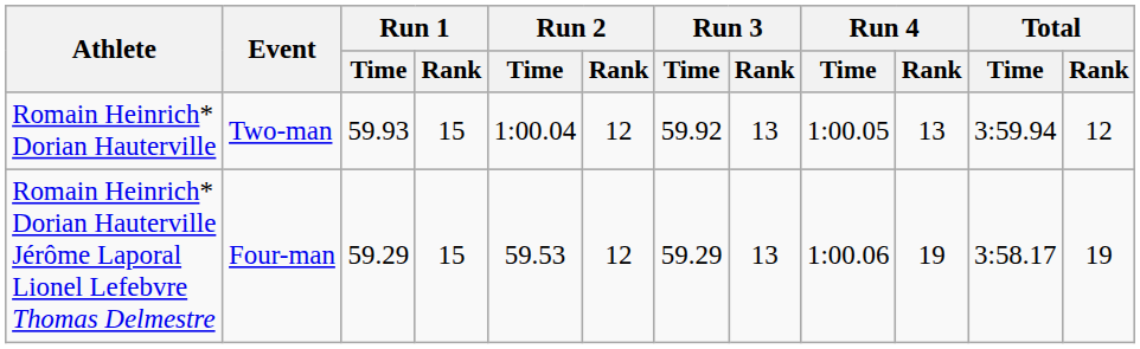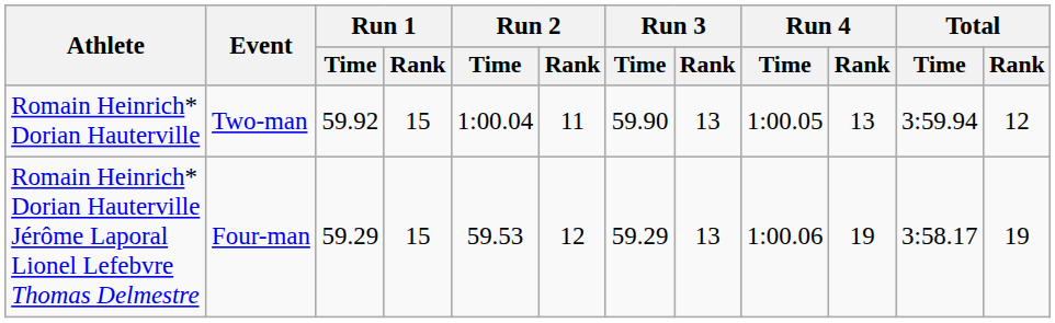 <table class="wikitable" style="font-size:90%">
 <tr>
 <th rowspan="2">Athlete</th>
 <th rowspan="2">Event</th>
 <th colspan="2">Run 1</th>
 <th colspan="2">Run 2</th>
 <th colspan="2">Run 3</th>
 <th colspan="2">Run 4</th>
 <th colspan="2">Total</th>
 </tr>
 <tr style="font-size:95%">
 <th>Time</th>
 <th>Rank</th>
 <th>Time</th>
 <th>Rank</th>
 <th>Time</th>
 <th>Rank</th>
 <th>Time</th>
 <th>Rank</th>
 <th>Time</th>
 <th>Rank</th>
 </tr>
 <tr align=center>
 <td align=left><a href='#'>Romain Heinrich</a>*<br><a href='#'>Dorian Hauterville</a></td>
 <td align=left rowspan=1><a href='#'>Two-man</a></td>
-<td>59.93</td>
+<td>59.92</td>
 <td>15</td>
 <td>1:00.04</td>
-<td>12</td>
-<td>59.92</td>
+<td>11</td>
+<td>59.90</td>
 <td>13</td>
 <td>1:00.05</td>
 <td>13</td>
 <td>3:59.94</td>
 <td>12</td>
 </tr>
 <tr align=center>
 <td align=left><a href='#'>Romain Heinrich</a>*<br><a href='#'>Dorian Hauterville</a><br><a href='#'>Jérôme Laporal</a><br><a href='#'>Lionel Lefebvre</a><br><em><a href='#'>Thomas Delmestre</a></em></td>
 <td align=left rowspan=1><a href='#'>Four-man</a></td>
 <td>59.29</td>
 <td>15</td>
 <td>59.53</td>
 <td>12</td>
 <td>59.29</td>
 <td>13</td>
 <td>1:00.06</td>
 <td>19</td>
 <td>3:58.17</td>
 <td>19</td>
 </tr>
 </table>
